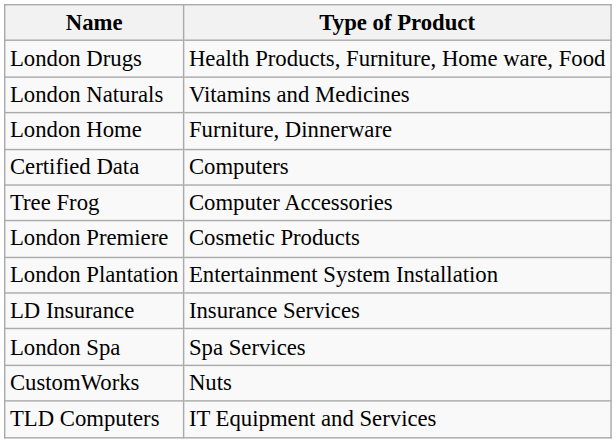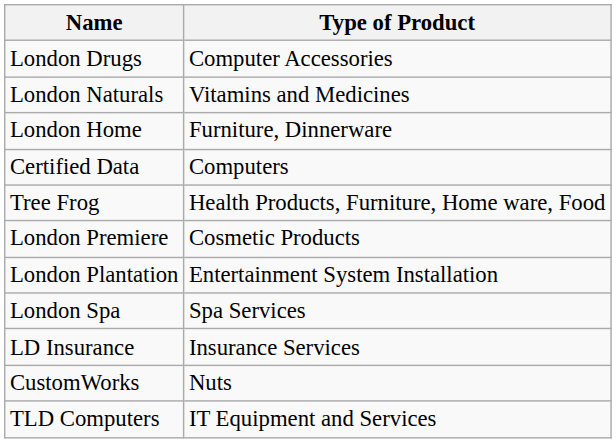 <table class="wikitable">
 <tr>
 <th>Name</th>
 <th>Type of Product</th>
 </tr>
 <tr>
 <td>London Drugs</td>
-<td>Health Products, Furniture, Home ware, Food</td>
+<td>Computer Accessories</td>
 </tr>
 <tr>
 <td>London Naturals</td>
 <td>Vitamins and Medicines</td>
 </tr>
 <tr>
 <td>London Home</td>
 <td>Furniture, Dinnerware</td>
 </tr>
 <tr>
 <td>Certified Data</td>
 <td>Computers</td>
 </tr>
 <tr>
 <td>Tree Frog</td>
-<td>Computer Accessories</td>
+<td>Health Products, Furniture, Home ware, Food</td>
 </tr>
 <tr>
 <td>London Premiere</td>
 <td>Cosmetic Products</td>
 </tr>
 <tr>
 <td>London Plantation</td>
 <td>Entertainment System Installation</td>
 </tr>
 <tr>
+<td>London Spa</td>
+<td>Spa Services</td>
+</tr>
+<tr>
 <td>LD Insurance</td>
 <td>Insurance Services</td>
-</tr>
-<tr>
-<td>London Spa</td>
-<td>Spa Services</td>
 </tr>
 <tr>
 <td>CustomWorks</td>
 <td>Nuts</td>
 </tr>
 <tr>
 <td>TLD Computers</td>
 <td>IT Equipment and Services</td>
 </tr>
 </table>
